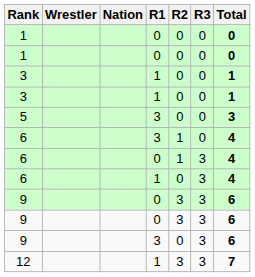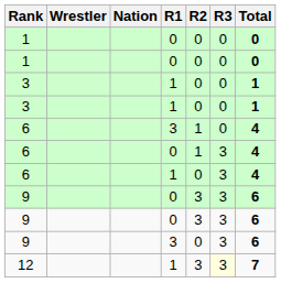 <table class="wikitable sortable" style="text-align:center;">
 <tr>
 <th>Rank</th>
 <th>Wrestler</th>
 <th>Nation</th>
 <th>R1</th>
 <th>R2</th>
 <th>R3</th>
 <th>Total</th>
 </tr>
 <tr style="background:#cfc;">
 <td>1</td>
 <td align=left></td>
 <td align=left></td>
 <td>0</td>
 <td>0</td>
 <td>0</td>
 <td><strong>0</strong></td>
 </tr>
 <tr style="background:#cfc;">
 <td>1</td>
 <td align=left></td>
 <td align=left></td>
 <td>0</td>
 <td>0</td>
 <td>0</td>
 <td><strong>0</strong></td>
 </tr>
 <tr style="background:#cfc;">
 <td>3</td>
 <td align=left></td>
 <td align=left></td>
 <td>1</td>
 <td>0</td>
 <td>0</td>
 <td><strong>1</strong></td>
 </tr>
 <tr style="background:#cfc;">
 <td>3</td>
 <td align=left></td>
 <td align=left></td>
 <td>1</td>
 <td>0</td>
 <td>0</td>
 <td><strong>1</strong></td>
-</tr>
-<tr style="background:#cfc;">
-<td>5</td>
-<td align=left></td>
-<td align=left></td>
-<td>3</td>
-<td>0</td>
-<td>0</td>
-<td><strong>3</strong></td>
 </tr>
 <tr style="background:#cfc;">
 <td>6</td>
 <td align=left></td>
 <td align=left></td>
 <td>3</td>
 <td>1</td>
 <td>0</td>
 <td><strong>4</strong></td>
 </tr>
 <tr style="background:#cfc;">
 <td>6</td>
 <td align=left></td>
 <td align=left></td>
 <td>0</td>
 <td>1</td>
 <td>3</td>
 <td><strong>4</strong></td>
 </tr>
 <tr style="background:#cfc;">
 <td>6</td>
 <td align=left></td>
 <td align=left></td>
 <td>1</td>
 <td>0</td>
 <td>3</td>
 <td><strong>4</strong></td>
 </tr>
 <tr style="background:#cfc;">
 <td>9</td>
 <td align=left></td>
 <td align=left></td>
 <td>0</td>
 <td>3</td>
 <td>3</td>
 <td><strong>6</strong></td>
 </tr>
 <tr>
 <td>9</td>
 <td align=left></td>
 <td align=left></td>
 <td>0</td>
 <td>3</td>
 <td>3</td>
 <td><strong>6</strong></td>
 </tr>
 <tr>
 <td>9</td>
 <td align=left></td>
 <td align=left></td>
 <td>3</td>
 <td>0</td>
 <td>3</td>
 <td><strong>6</strong></td>
 </tr>
 <tr>
 <td>12</td>
 <td align=left></td>
 <td align=left></td>
 <td>1</td>
 <td>3</td>
-<td>3</td>
+<td style="background: lightyellow;">3</td>
 <td><strong>7</strong></td>
 </tr>
 </table>
